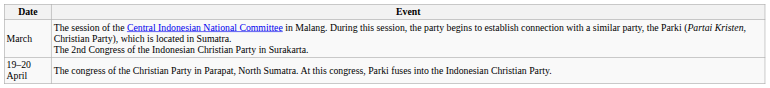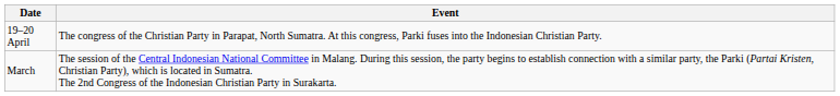 <table class="wikitable">
 <tr>
 <th>Date</th>
 <th>Event</th>
 </tr>
 <tr>
+<td>19–20 April</td>
+<td>The congress of the Christian Party in Parapat, North Sumatra. At this congress, Parki fuses into the Indonesian Christian Party.</td>
+</tr>
+<tr>
 <td>March</td>
 <td>The session of the <a href='#'>Central Indonesian National Committee</a> in Malang. During this session, the party begins to establish connection with a similar party, the Parki (<em>Partai Kristen</em>, Christian Party), which is located in Sumatra.<br>The 2nd Congress of the Indonesian Christian Party in Surakarta.</td>
 </tr>
-<tr>
-<td>19–20 April</td>
-<td>The congress of the Christian Party in Parapat, North Sumatra. At this congress, Parki fuses into the Indonesian Christian Party.</td>
-</tr>
 </table>
